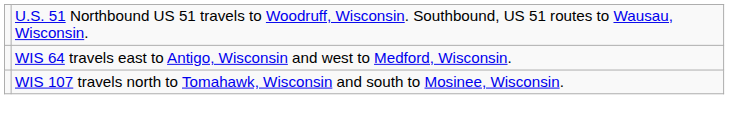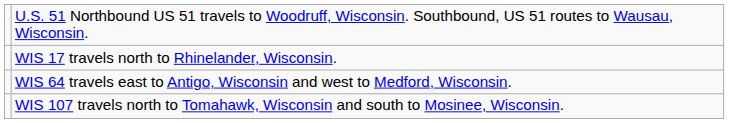 <table class="wikitable" style="width:60%">
 <tr>
 <td></td>
 <td><a href='#'>U.S. 51</a> Northbound US 51 travels to <a href='#'>Woodruff, Wisconsin</a>. Southbound, US 51 routes to <a href='#'>Wausau, Wisconsin</a>.</td>
+</tr>
+<tr>
+<td></td>
+<td><a href='#'>WIS 17</a> travels north to <a href='#'>Rhinelander, Wisconsin</a>.</td>
 </tr>
 <tr>
 <td></td>
 <td><a href='#'>WIS 64</a> travels east to <a href='#'>Antigo, Wisconsin</a> and west to <a href='#'>Medford, Wisconsin</a>.</td>
 </tr>
 <tr>
 <td></td>
 <td><a href='#'>WIS 107</a> travels north to <a href='#'>Tomahawk, Wisconsin</a> and south to <a href='#'>Mosinee, Wisconsin</a>.</td>
 </tr>
 </table>
